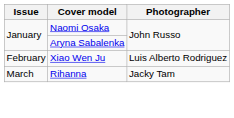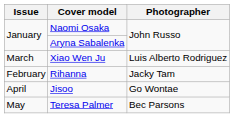 <table class="sortable wikitable">
 <tr>
 <th>Issue</th>
 <th>Cover model</th>
 <th>Photographer</th>
 </tr>
 <tr>
 <td rowspan="2">January</td>
 <td><a href='#'>Naomi Osaka</a></td>
 <td rowspan="2">John Russo</td>
 </tr>
 <tr>
 <td><a href='#'>Aryna Sabalenka</a></td>
 </tr>
 <tr>
-<td>February</td>
+<td>March</td>
 <td><a href='#'>Xiao Wen Ju</a></td>
 <td>Luis Alberto Rodriguez</td>
 </tr>
 <tr>
-<td>March</td>
+<td>February</td>
 <td><a href='#'>Rihanna</a></td>
 <td>Jacky Tam</td>
 </tr>
+<tr>
+<td>April</td>
+<td><a href='#'>Jisoo</a></td>
+<td>Go Wontae</td>
+</tr>
+<tr>
+<td>May</td>
+<td><a href='#'>Teresa Palmer</a></td>
+<td>Bec Parsons</td>
+</tr>
 </table>
